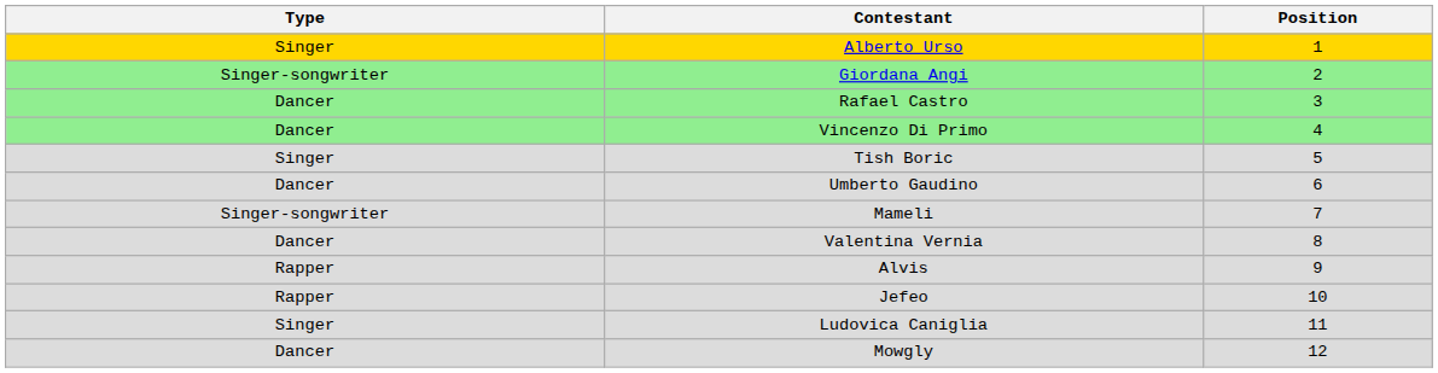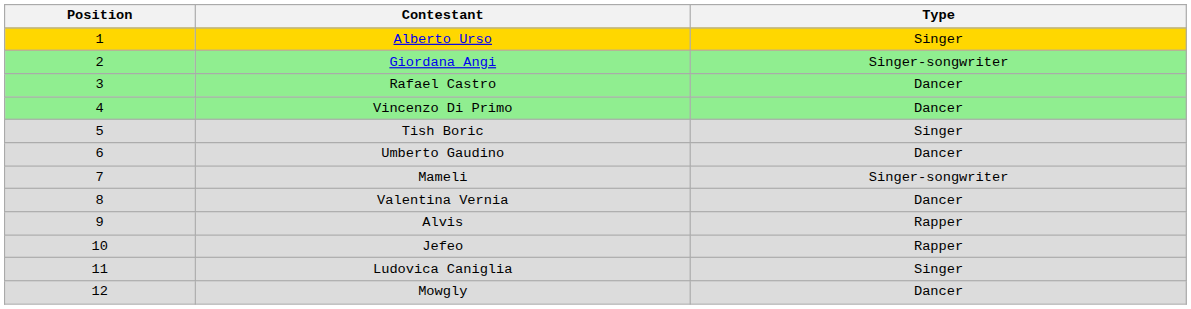 <table class="wikitable" style="text-align:center; font-size:90%; border-collapse:collapse;" width=80%>
 <tr>
+<th width=4%>Position</th>
+<th width="12%" align="center">Contestant</th>
 <th width=12%>Type</th>
-<th width="12%" align="center">Contestant</th>
-<th width=4%>Position</th>
 </tr>
 <tr>
+<td style="color:black; background:gold;">1</td>
+<td style="color:black; background:gold;"><a href='#'>Alberto Urso</a></td>
 <td style="color:black; background:gold;">Singer</td>
-<td style="color:black; background:gold;"><a href='#'>Alberto Urso</a></td>
-<td style="color:black; background:gold;">1</td>
 </tr>
 <tr>
+<td style="color:black; background:LightGreen;">2</td>
+<td style="color:black; background:LightGreen;"><a href='#'>Giordana Angi</a></td>
 <td style="color:black; background:LightGreen;">Singer-songwriter</td>
-<td style="color:black; background:LightGreen;"><a href='#'>Giordana Angi</a></td>
-<td style="color:black; background:LightGreen;">2</td>
 </tr>
 <tr>
+<td style="color:black; background:LightGreen;">3</td>
+<td style="color:black; background:LightGreen;">Rafael Castro</td>
 <td style="color:black; background:LightGreen;">Dancer</td>
-<td style="color:black; background:LightGreen;">Rafael Castro</td>
-<td style="color:black; background:LightGreen;">3</td>
 </tr>
 <tr>
+<td style="color:black; background:LightGreen;">4</td>
+<td style="color:black; background:LightGreen;">Vincenzo Di Primo</td>
 <td style="color:black; background:LightGreen;">Dancer</td>
-<td style="color:black; background:LightGreen;">Vincenzo Di Primo</td>
-<td style="color:black; background:LightGreen;">4</td>
 </tr>
 <tr>
+<td style="background:#DCDCDC;">5</td>
+<td style="background:#DCDCDC;">Tish Boric</td>
 <td style="background:#DCDCDC;">Singer</td>
-<td style="background:#DCDCDC;">Tish Boric</td>
-<td style="background:#DCDCDC;">5</td>
 </tr>
 <tr>
+<td style="background:#DCDCDC;">6</td>
+<td style="background:#DCDCDC;">Umberto Gaudino</td>
 <td style="background:#DCDCDC;">Dancer</td>
-<td style="background:#DCDCDC;">Umberto Gaudino</td>
-<td style="background:#DCDCDC;">6</td>
 </tr>
 <tr>
+<td style="background:#DCDCDC;">7</td>
+<td style="background:#DCDCDC;">Mameli</td>
 <td style="background:#DCDCDC;">Singer-songwriter</td>
-<td style="background:#DCDCDC;">Mameli</td>
-<td style="background:#DCDCDC;">7</td>
 </tr>
 <tr>
+<td style="background:#DCDCDC;">8</td>
+<td style="background:#DCDCDC;">Valentina Vernia</td>
 <td style="background:#DCDCDC;">Dancer</td>
-<td style="background:#DCDCDC;">Valentina Vernia</td>
-<td style="background:#DCDCDC;">8</td>
 </tr>
 <tr>
+<td style="background:#DCDCDC;">9</td>
+<td style="background:#DCDCDC;">Alvis</td>
 <td style="background:#DCDCDC;">Rapper</td>
-<td style="background:#DCDCDC;">Alvis</td>
-<td style="background:#DCDCDC;">9</td>
 </tr>
 <tr>
+<td style="background:#DCDCDC;">10</td>
+<td style="background:#DCDCDC;">Jefeo</td>
 <td style="background:#DCDCDC;">Rapper</td>
-<td style="background:#DCDCDC;">Jefeo</td>
-<td style="background:#DCDCDC;">10</td>
 </tr>
 <tr>
+<td style="background:#DCDCDC;">11</td>
+<td style="background:#DCDCDC;">Ludovica Caniglia</td>
 <td style="background:#DCDCDC;">Singer</td>
-<td style="background:#DCDCDC;">Ludovica Caniglia</td>
-<td style="background:#DCDCDC;">11</td>
 </tr>
 <tr>
+<td style="background:#DCDCDC;">12</td>
+<td style="background:#DCDCDC;">Mowgly</td>
 <td style="background:#DCDCDC;">Dancer</td>
-<td style="background:#DCDCDC;">Mowgly</td>
-<td style="background:#DCDCDC;">12</td>
 </tr>
 </table>
